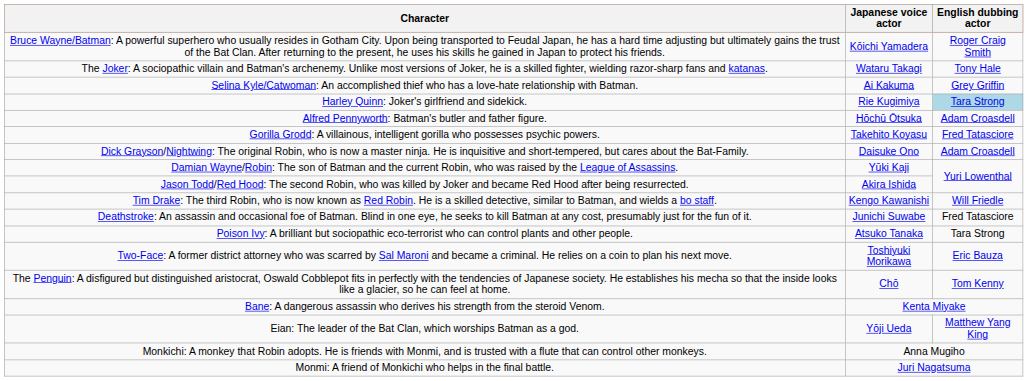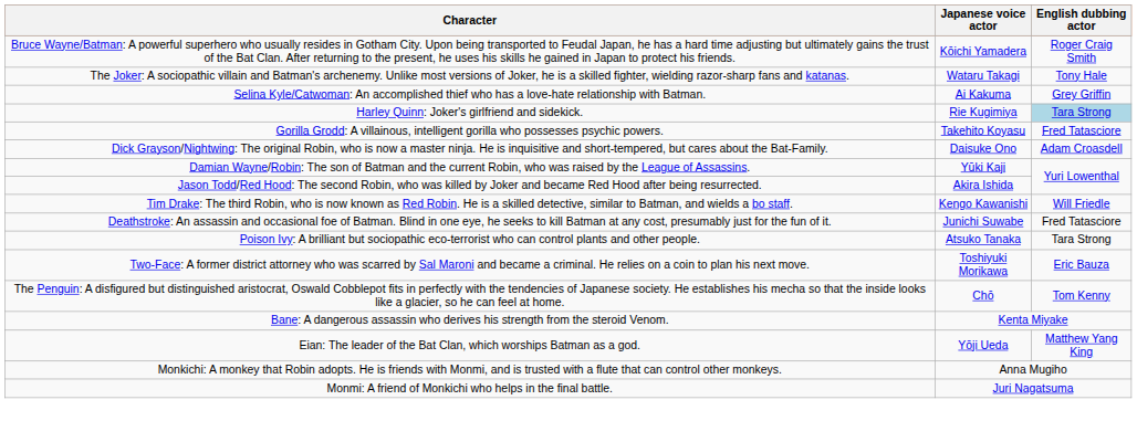 <table style="text-align:center;" class="wikitable">
 <tr style="background-color: rgb(255,85,0);">
 <th>Character</th>
 <th>Japanese voice actor</th>
 <th>English dubbing actor</th>
 </tr>
 <tr>
 <td><a href='#'>Bruce Wayne/Batman</a>: A powerful superhero who usually resides in Gotham City. Upon being transported to Feudal Japan, he has a hard time adjusting but ultimately gains the trust of the Bat Clan. After returning to the present, he uses his skills he gained in Japan to protect his friends.</td>
 <td><a href='#'>Kōichi Yamadera</a></td>
 <td><a href='#'>Roger Craig Smith</a></td>
 </tr>
 <tr>
 <td>The <a href='#'>Joker</a>: A sociopathic villain and Batman's archenemy. Unlike most versions of Joker, he is a skilled fighter, wielding razor-sharp fans and <a href='#'>katanas</a>.</td>
 <td><a href='#'>Wataru Takagi</a></td>
 <td><a href='#'>Tony Hale</a></td>
 </tr>
 <tr>
 <td><a href='#'>Selina Kyle/Catwoman</a>: An accomplished thief who has a love-hate relationship with Batman.</td>
 <td><a href='#'>Ai Kakuma</a></td>
 <td><a href='#'>Grey Griffin</a></td>
 </tr>
 <tr>
 <td><a href='#'>Harley Quinn</a>: Joker's girlfriend and sidekick.</td>
 <td><a href='#'>Rie Kugimiya</a></td>
 <td style="background: lightblue;"><a href='#'>Tara Strong</a></td>
-</tr>
-<tr>
-<td><a href='#'>Alfred Pennyworth</a>: Batman's butler and father figure.</td>
-<td><a href='#'>Hōchū Ōtsuka</a></td>
-<td><a href='#'>Adam Croasdell</a></td>
 </tr>
 <tr>
 <td><a href='#'>Gorilla Grodd</a>: A villainous, intelligent gorilla who possesses psychic powers.</td>
 <td><a href='#'>Takehito Koyasu</a></td>
 <td><a href='#'>Fred Tatasciore</a></td>
 </tr>
 <tr>
 <td><a href='#'>Dick Grayson</a>/<a href='#'>Nightwing</a>: The original Robin, who is now a master ninja. He is inquisitive and short-tempered, but cares about the Bat-Family.</td>
 <td><a href='#'>Daisuke Ono</a></td>
 <td><a href='#'>Adam Croasdell</a></td>
 </tr>
 <tr>
 <td><a href='#'>Damian Wayne</a>/<a href='#'>Robin</a>: The son of Batman and the current Robin, who was raised by the <a href='#'>League of Assassins</a>.</td>
 <td><a href='#'>Yūki Kaji</a></td>
 <td rowspan="2"><a href='#'>Yuri Lowenthal</a></td>
 </tr>
 <tr>
 <td><a href='#'>Jason Todd</a>/<a href='#'>Red Hood</a>: The second Robin, who was killed by Joker and became Red Hood after being resurrected.</td>
 <td><a href='#'>Akira Ishida</a></td>
 </tr>
 <tr>
 <td><a href='#'>Tim Drake</a>: The third Robin, who is now known as <a href='#'>Red Robin</a>. He is a skilled detective, similar to Batman, and wields a <a href='#'>bo staff</a>.</td>
 <td><a href='#'>Kengo Kawanishi</a></td>
 <td><a href='#'>Will Friedle</a></td>
 </tr>
 <tr>
 <td><a href='#'>Deathstroke</a>: An assassin and occasional foe of Batman. Blind in one eye, he seeks to kill Batman at any cost, presumably just for the fun of it.</td>
 <td><a href='#'>Junichi Suwabe</a></td>
 <td>Fred Tatasciore</td>
 </tr>
 <tr>
 <td><a href='#'>Poison Ivy</a>: A brilliant but sociopathic eco-terrorist who can control plants and other people.</td>
 <td><a href='#'>Atsuko Tanaka</a></td>
 <td>Tara Strong</td>
 </tr>
 <tr>
 <td><a href='#'>Two-Face</a>: A former district attorney who was scarred by <a href='#'>Sal Maroni</a> and became a criminal. He relies on a coin to plan his next move.</td>
 <td><a href='#'>Toshiyuki Morikawa</a></td>
 <td><a href='#'>Eric Bauza</a></td>
 </tr>
 <tr>
 <td>The <a href='#'>Penguin</a>: A disfigured but distinguished aristocrat, Oswald Cobblepot fits in perfectly with the tendencies of Japanese society. He establishes his mecha so that the inside looks like a glacier, so he can feel at home.</td>
 <td><a href='#'>Chō</a></td>
 <td><a href='#'>Tom Kenny</a></td>
 </tr>
 <tr>
 <td><a href='#'>Bane</a>: A dangerous assassin who derives his strength from the steroid Venom.</td>
 <td colspan=2><a href='#'>Kenta Miyake</a></td>
 </tr>
 <tr>
 <td>Eian: The leader of the Bat Clan, which worships Batman as a god.</td>
 <td><a href='#'>Yōji Ueda</a></td>
 <td><a href='#'>Matthew Yang King</a></td>
 </tr>
 <tr>
 <td>Monkichi: A monkey that Robin adopts. He is friends with Monmi, and is trusted with a flute that can control other monkeys.</td>
 <td colspan=2>Anna Mugiho</td>
 </tr>
 <tr>
 <td>Monmi: A friend of Monkichi who helps in the final battle.</td>
 <td colspan=2><a href='#'>Juri Nagatsuma</a></td>
 </tr>
 </table>
